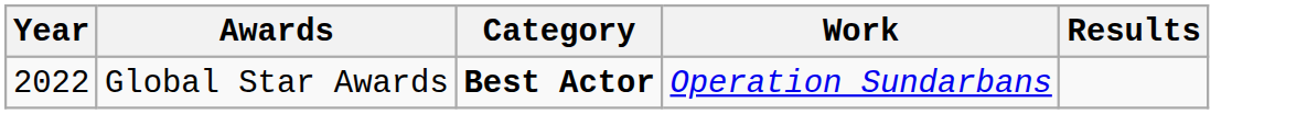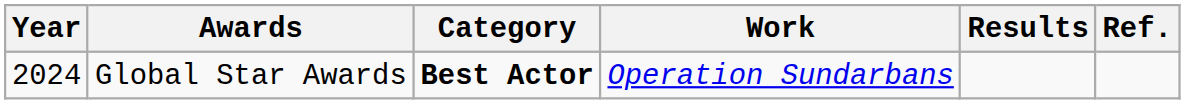 <table class="wikitable">
 <tr>
 <th>Year</th>
 <th>Awards</th>
 <th>Category</th>
 <th>Work</th>
 <th>Results</th>
+<th>Ref.</th>
 </tr>
 <tr>
-<td>2022</td>
+<td>2024</td>
 <td>Global Star Awards</td>
 <td><strong>Best Actor</strong></td>
 <td><em><a href='#'>Operation Sundarbans</a></em></td>
 <td></td>
+<td></td>
 </tr>
 </table>
